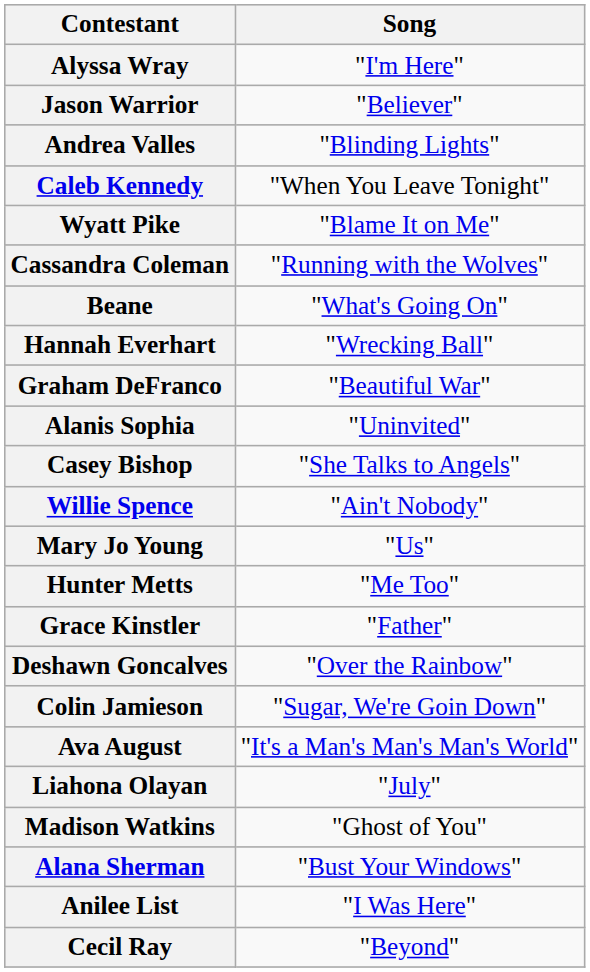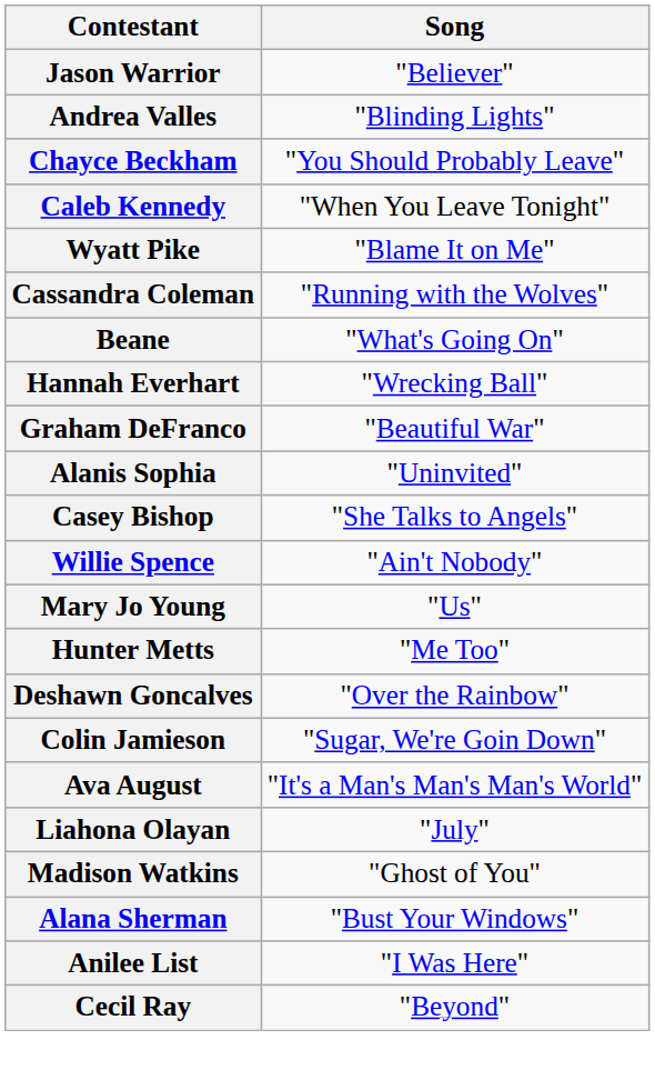 <table class="wikitable unsortable" style="text-align:center">
 <tr>
 <th scope="col">Contestant</th>
 <th scope="col">Song</th>
-</tr>
-<tr>
-<th scope="row">Alyssa Wray</th>
-<td>"<a href='#'>I'm Here</a>"</td>
 </tr>
 <tr>
 <th scope="row">Jason Warrior</th>
 <td>"<a href='#'>Believer</a>"</td>
 </tr>
 <tr>
 <th scope="row">Andrea Valles</th>
 <td>"<a href='#'>Blinding Lights</a>"</td>
+</tr>
+<tr>
+<th scope="row"><a href='#'>Chayce Beckham</a></th>
+<td>"<a href='#'>You Should Probably Leave</a>"</td>
 </tr>
 <tr>
 <th scope="row"><a href='#'>Caleb Kennedy</a></th>
 <td>"When You Leave Tonight"</td>
 </tr>
 <tr>
 <th scope="row">Wyatt Pike</th>
 <td>"<a href='#'>Blame It on Me</a>"</td>
 </tr>
 <tr>
 <th scope="row">Cassandra Coleman</th>
 <td>"<a href='#'>Running with the Wolves</a>"</td>
 </tr>
 <tr>
 <th scope="row">Beane</th>
 <td>"<a href='#'>What's Going On</a>"</td>
 </tr>
 <tr>
 <th scope="row">Hannah Everhart</th>
 <td>"<a href='#'>Wrecking Ball</a>"</td>
 </tr>
 <tr>
 <th scope="row">Graham DeFranco</th>
 <td>"<a href='#'>Beautiful War</a>"</td>
 </tr>
 <tr>
 <th scope="row">Alanis Sophia</th>
 <td>"<a href='#'>Uninvited</a>"</td>
 </tr>
 <tr>
 <th scope="row">Casey Bishop</th>
 <td>"<a href='#'>She Talks to Angels</a>"</td>
 </tr>
 <tr>
 <th scope="row"><a href='#'>Willie Spence</a></th>
 <td>"<a href='#'>Ain't Nobody</a>"</td>
 </tr>
 <tr>
 <th scope="row">Mary Jo Young</th>
 <td>"<a href='#'>Us</a>"</td>
 </tr>
 <tr>
 <th scope="row">Hunter Metts</th>
 <td>"<a href='#'>Me Too</a>"</td>
 </tr>
 <tr>
-<th scope="row">Grace Kinstler</th>
-<td>"<a href='#'>Father</a>"</td>
-</tr>
-<tr>
 <th scope="row">Deshawn Goncalves</th>
 <td>"<a href='#'>Over the Rainbow</a>"</td>
 </tr>
 <tr>
 <th scope="row">Colin Jamieson</th>
 <td>"<a href='#'>Sugar, We're Goin Down</a>"</td>
 </tr>
 <tr>
 <th scope="row">Ava August</th>
 <td>"<a href='#'>It's a Man's Man's Man's World</a>"</td>
 </tr>
 <tr>
 <th scope="row">Liahona Olayan</th>
 <td>"<a href='#'>July</a>"</td>
 </tr>
 <tr>
 <th scope="row">Madison Watkins</th>
 <td>"Ghost of You"</td>
 </tr>
 <tr>
 <th scope="row"><a href='#'>Alana Sherman</a></th>
 <td>"<a href='#'>Bust Your Windows</a>"</td>
 </tr>
 <tr>
 <th scope="row">Anilee List</th>
 <td>"<a href='#'>I Was Here</a>"</td>
 </tr>
 <tr>
 <th scope="row">Cecil Ray</th>
 <td>"<a href='#'>Beyond</a>"</td>
 </tr>
 </table>
